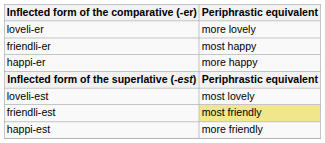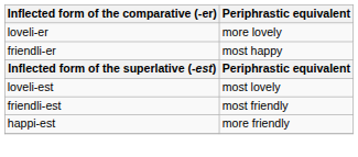 <table class=wikitable>
 <tr>
 <th>Inflected form of the comparative (-er)</th>
 <th>Periphrastic equivalent</th>
 </tr>
 <tr>
 <td>loveli-er</td>
 <td>more lovely</td>
 </tr>
 <tr>
 <td>friendli-er</td>
 <td>most happy</td>
 </tr>
 <tr>
-<td>happi-er</td>
-<td>more happy</td>
-</tr>
-<tr>
 <th>Inflected form of the superlative (-<em>est</em>)</th>
 <th>Periphrastic equivalent</th>
 </tr>
 <tr>
 <td>loveli-est</td>
 <td>most lovely</td>
 </tr>
 <tr>
 <td>friendli-est</td>
-<td style="background: khaki;">most friendly</td>
+<td>most friendly</td>
 </tr>
 <tr>
 <td>happi-est</td>
 <td>more friendly</td>
 </tr>
 <tr>
 </tr>
 </table>
